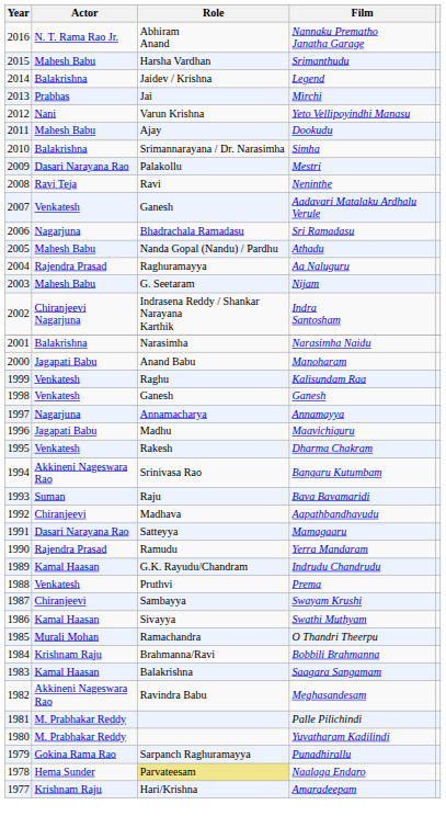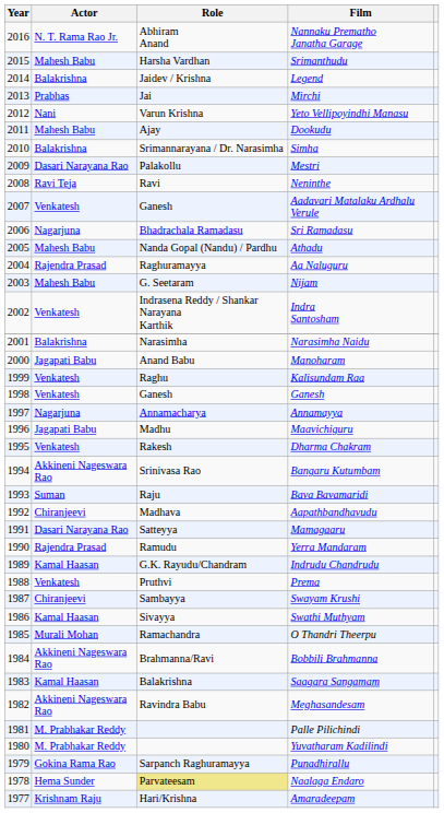 <table class="wikitable sortable" style="width:50%;">
 <tr style="background:#d1e4fd;">
 <th>Year</th>
 <th>Actor</th>
 <th>Role</th>
 <th>Film</th>
 <th></th>
 </tr>
 <tr>
 <td>2016</td>
 <td><a href='#'>N. T. Rama Rao Jr.</a></td>
 <td>Abhiram<br>Anand</td>
 <td><em><a href='#'>Nannaku Prematho</a><br><a href='#'>Janatha Garage</a></em></td>
 <td></td>
 </tr>
 <tr style="background:#edf3fe;">
 <td>2015</td>
 <td><a href='#'>Mahesh Babu</a></td>
 <td>Harsha Vardhan</td>
 <td><em><a href='#'>Srimanthudu</a></em></td>
 <td></td>
 </tr>
 <tr>
 <td>2014</td>
 <td><a href='#'>Balakrishna</a></td>
 <td>Jaidev / Krishna</td>
 <td><a href='#'><em>Legend</em></a></td>
 <td></td>
 </tr>
 <tr style="background:#edf3fe;">
 <td>2013</td>
 <td><a href='#'>Prabhas</a></td>
 <td>Jai</td>
 <td><em><a href='#'>Mirchi</a></em></td>
 <td></td>
 </tr>
 <tr>
 <td>2012</td>
 <td><a href='#'>Nani</a></td>
 <td>Varun Krishna</td>
 <td><em><a href='#'>Yeto Vellipoyindhi Manasu</a></em></td>
 <td></td>
 </tr>
 <tr style="background:#edf3fe;">
 <td>2011</td>
 <td><a href='#'>Mahesh Babu</a></td>
 <td>Ajay</td>
 <td><em><a href='#'>Dookudu</a> </em></td>
 <td></td>
 </tr>
 <tr>
 <td>2010</td>
 <td><a href='#'>Balakrishna</a></td>
 <td>Srimannarayana / Dr. Narasimha</td>
 <td><a href='#'><em>Simha</em></a></td>
 <td></td>
 </tr>
 <tr style="background:#edf3fe;">
 <td>2009</td>
 <td><a href='#'>Dasari Narayana Rao</a></td>
 <td>Palakollu</td>
 <td><a href='#'><em>Mestri</em></a></td>
 <td></td>
 </tr>
 <tr>
 <td>2008</td>
 <td><a href='#'>Ravi Teja</a></td>
 <td>Ravi</td>
 <td><em><a href='#'>Neninthe</a> </em></td>
 <td></td>
 </tr>
 <tr style="background:#edf3fe;">
 <td>2007</td>
 <td><a href='#'>Venkatesh</a></td>
 <td>Ganesh</td>
 <td><em><a href='#'>Aadavari Matalaku Ardhalu Verule</a></em></td>
 <td></td>
 </tr>
 <tr>
 <td>2006</td>
 <td><a href='#'>Nagarjuna</a></td>
 <td><a href='#'>Bhadrachala Ramadasu</a></td>
 <td><em><a href='#'>Sri Ramadasu</a></em></td>
 <td></td>
 </tr>
 <tr style="background:#edf3fe;">
 <td>2005</td>
 <td><a href='#'>Mahesh Babu</a></td>
 <td>Nanda Gopal (Nandu) / Pardhu</td>
 <td><em><a href='#'>Athadu</a> </em></td>
 <td></td>
 </tr>
 <tr>
 <td>2004</td>
 <td><a href='#'>Rajendra Prasad</a></td>
 <td>Raghuramayya</td>
 <td><em><a href='#'>Aa Naluguru</a></em></td>
 <td></td>
 </tr>
 <tr style="background:#edf3fe;">
 <td>2003</td>
 <td><a href='#'>Mahesh Babu</a></td>
 <td>G. Seetaram</td>
 <td><em><a href='#'>Nijam</a> </em></td>
 <td></td>
 </tr>
 <tr>
 <td>2002<br></td>
-<td><a href='#'>Chiranjeevi</a><br><a href='#'>Nagarjuna</a></td>
+<td><a href='#'>Venkatesh</a></td>
 <td>Indrasena Reddy / Shankar Narayana<br>Karthik</td>
 <td><a href='#'><em>Indra</em></a><br><a href='#'><em>Santosham</em></a></td>
 <td></td>
 </tr>
 <tr style="background:#edf3fe;">
 </tr>
 <tr>
 <td>2001</td>
 <td><a href='#'>Balakrishna</a></td>
 <td>Narasimha</td>
 <td><em><a href='#'>Narasimha Naidu</a></em></td>
 <td></td>
 </tr>
 <tr>
 <td>2000</td>
 <td><a href='#'>Jagapati Babu</a></td>
 <td>Anand Babu</td>
 <td><a href='#'><em>Manoharam</em></a></td>
 <td></td>
 </tr>
 <tr style="background:#edf3fe;">
 <td>1999</td>
 <td><a href='#'>Venkatesh</a></td>
 <td>Raghu</td>
 <td><em><a href='#'>Kalisundam Raa</a></em></td>
 <td></td>
 </tr>
 <tr>
 <td>1998</td>
 <td><a href='#'>Venkatesh</a></td>
 <td>Ganesh</td>
 <td><a href='#'><em>Ganesh</em></a></td>
 <td></td>
 </tr>
 <tr style="background:#edf3fe;">
 <td>1997</td>
 <td><a href='#'>Nagarjuna</a></td>
 <td><a href='#'>Annamacharya</a></td>
 <td><a href='#'><em>Annamayya</em></a></td>
 <td></td>
 </tr>
 <tr>
 <td>1996</td>
 <td><a href='#'>Jagapati Babu</a></td>
 <td>Madhu</td>
 <td><em><a href='#'>Maavichiguru</a>  </em></td>
 <td></td>
 </tr>
 <tr style="background:#edf3fe;">
 <td>1995</td>
 <td><a href='#'>Venkatesh</a></td>
 <td>Rakesh</td>
 <td><em><a href='#'>Dharma Chakram</a></em></td>
 <td></td>
 </tr>
 <tr>
 <td>1994</td>
 <td><a href='#'>Akkineni Nageswara Rao</a></td>
 <td>Srinivasa Rao</td>
 <td><em><a href='#'>Bangaru Kutumbam</a></em></td>
 <td></td>
 </tr>
 <tr style="background:#edf3fe;">
 <td>1993</td>
 <td><a href='#'>Suman</a></td>
 <td>Raju</td>
 <td><em><a href='#'>Bava Bavamaridi</a></em></td>
 <td></td>
 </tr>
 <tr>
 <td>1992</td>
 <td><a href='#'>Chiranjeevi</a></td>
 <td>Madhava</td>
 <td><em><a href='#'>Aapathbandhavudu</a></em></td>
 <td></td>
 </tr>
 <tr style="background:#edf3fe;">
 <td>1991</td>
 <td><a href='#'>Dasari Narayana Rao</a></td>
 <td>Satteyya</td>
 <td><em><a href='#'>Mamagaaru</a></em></td>
 <td></td>
 </tr>
 <tr>
 <td>1990</td>
 <td><a href='#'>Rajendra Prasad</a></td>
 <td>Ramudu</td>
 <td><em><a href='#'>Yerra Mandaram</a></em></td>
 <td></td>
 </tr>
 <tr style="background:#edf3fe;">
 <td>1989</td>
 <td><a href='#'>Kamal Haasan</a></td>
 <td>G.K. Rayudu/Chandram</td>
 <td><em><a href='#'>Indrudu Chandrudu</a></em></td>
 <td></td>
 </tr>
 <tr>
 <td>1988</td>
 <td><a href='#'>Venkatesh</a></td>
 <td>Pruthvi</td>
 <td><a href='#'><em>Prema</em></a></td>
 <td></td>
 </tr>
 <tr style="background:#edf3fe;">
 <td>1987</td>
 <td><a href='#'>Chiranjeevi</a></td>
 <td>Sambayya</td>
 <td><em><a href='#'>Swayam Krushi</a></em></td>
 <td></td>
 </tr>
 <tr>
 <td>1986</td>
 <td><a href='#'>Kamal Haasan</a></td>
 <td>Sivayya</td>
 <td><em><a href='#'>Swathi Muthyam</a></em></td>
 <td></td>
 </tr>
 <tr style="background:#edf3fe;">
 <td>1985</td>
 <td><a href='#'>Murali Mohan</a></td>
 <td>Ramachandra</td>
 <td><em>O Thandri Theerpu</em></td>
 <td></td>
 </tr>
 <tr>
 <td>1984</td>
-<td><a href='#'>Krishnam Raju</a></td>
+<td><a href='#'>Akkineni Nageswara Rao</a></td>
 <td>Brahmanna/Ravi</td>
 <td><em><a href='#'>Bobbili Brahmanna</a></em></td>
 <td></td>
 </tr>
 <tr style="background:#edf3fe;">
 <td>1983</td>
 <td><a href='#'>Kamal Haasan</a></td>
 <td>Balakrishna</td>
 <td><em><a href='#'>Saagara Sangamam</a></em></td>
 <td></td>
 </tr>
 <tr>
 <td>1982</td>
 <td><a href='#'>Akkineni Nageswara Rao</a></td>
 <td>Ravindra Babu</td>
 <td><em><a href='#'>Meghasandesam</a> </em></td>
 <td></td>
 </tr>
 <tr style="background:#edf3fe;">
 <td>1981</td>
 <td><a href='#'>M. Prabhakar Reddy</a></td>
 <td></td>
 <td><em>Palle Pilichindi</em></td>
 <td></td>
 </tr>
 <tr>
 <td>1980</td>
 <td><a href='#'>M. Prabhakar Reddy</a></td>
 <td></td>
 <td><em><a href='#'>Yuvatharam Kadilindi</a></em></td>
 <td></td>
 </tr>
 <tr style="background:#edf3fe;">
 <td>1979</td>
 <td><a href='#'>Gokina Rama Rao</a></td>
 <td>Sarpanch Raghuramayya</td>
 <td><em><a href='#'>Punadhirallu</a></em></td>
 <td></td>
 </tr>
 <tr>
 <td>1978</td>
 <td><a href='#'>Hema Sunder</a></td>
 <td style="background: khaki;">Parvateesam</td>
 <td><em><a href='#'>Naalaga Endaro</a></em></td>
 <td></td>
 </tr>
 <tr style="background:#edf3fe;">
 <td>1977</td>
 <td><a href='#'>Krishnam Raju</a></td>
 <td>Hari/Krishna</td>
 <td><a href='#'><em>Amaradeepam</em></a></td>
 <td></td>
 </tr>
 </table>
